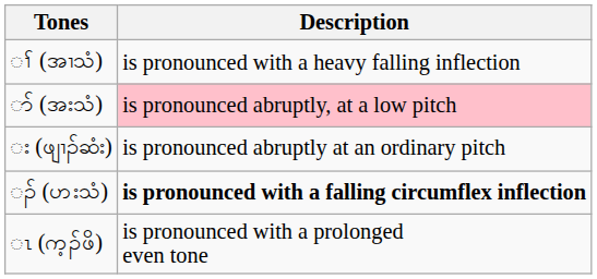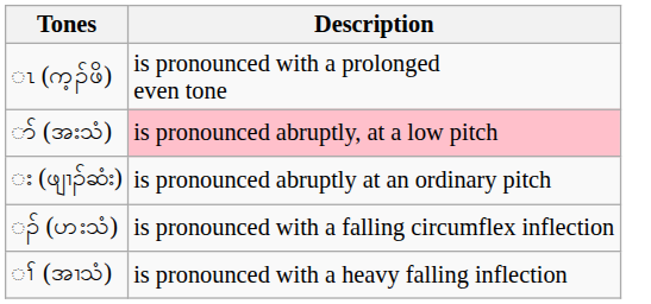 <table class=wikitable>
 <tr>
 <th>Tones</th>
 <th>Description</th>
 </tr>
 <tr>
-<td>ၢ် (အၢသံ)</td>
-<td>is pronounced with a heavy falling inflection</td>
+<td>ၤ (က့ၣ်ဖိ)</td>
+<td>is pronounced with a prolonged<br>even tone</td>
 </tr>
 <tr>
 <td>ာ် (အးသံ)</td>
 <td style="background: pink;">is pronounced abruptly, at a low pitch</td>
 </tr>
 <tr>
 <td>း (ဖျၢၣ်ဆံး)</td>
 <td>is pronounced abruptly at an ordinary pitch</td>
 </tr>
 <tr>
 <td>ၣ် (ဟးသံ)</td>
-<td><strong>is pronounced with a falling circumflex inflection</strong></td>
+<td>is pronounced with a falling circumflex inflection</td>
 </tr>
 <tr>
-<td>ၤ (က့ၣ်ဖိ)</td>
-<td>is pronounced with a prolonged<br>even tone</td>
+<td>ၢ် (အၢသံ)</td>
+<td>is pronounced with a heavy falling inflection</td>
 </tr>
 </table>
